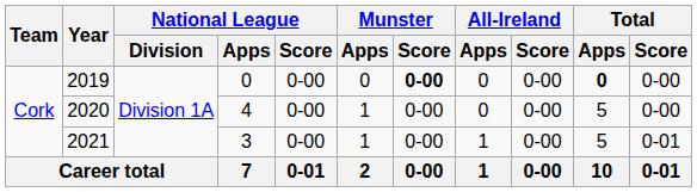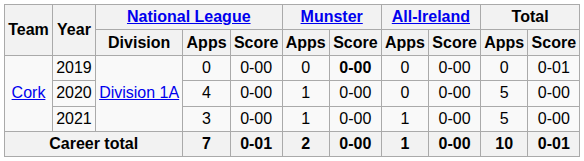 <table class="wikitable" style="text-align:center">
 <tr>
 <th rowspan="2">Team</th>
 <th rowspan="2">Year</th>
 <th colspan="3"><a href='#'>National League</a></th>
 <th colspan="2"><a href='#'>Munster</a></th>
 <th colspan="2"><a href='#'>All-Ireland</a></th>
 <th colspan="2">Total</th>
 </tr>
 <tr>
 <th>Division</th>
 <th>Apps</th>
 <th>Score</th>
 <th>Apps</th>
 <th>Score</th>
 <th>Apps</th>
 <th>Score</th>
 <th>Apps</th>
 <th>Score</th>
 </tr>
 <tr>
 <td rowspan="3"><a href='#'>Cork</a></td>
 <td>2019</td>
 <td rowspan="3"><a href='#'>Division 1A</a></td>
 <td>0</td>
 <td>0-00</td>
 <td>0</td>
 <td><strong>0-00</strong></td>
 <td>0</td>
 <td>0-00</td>
-<td><strong>0</strong></td>
-<td>0-00</td>
+<td>0</td>
+<td>0-01</td>
 </tr>
 <tr>
 <td>2020</td>
 <td>4</td>
 <td>0-00</td>
 <td>1</td>
 <td>0-00</td>
 <td>0</td>
 <td>0-00</td>
 <td>5</td>
 <td>0-00</td>
 </tr>
 <tr>
 <td>2021</td>
 <td>3</td>
 <td>0-00</td>
 <td>1</td>
 <td>0-00</td>
 <td>1</td>
 <td>0-00</td>
 <td>5</td>
-<td>0-01</td>
+<td>0-00</td>
 </tr>
 <tr>
 <th colspan="3">Career total</th>
 <th>7</th>
 <th>0-01</th>
 <th>2</th>
 <th>0-00</th>
 <th>1</th>
 <th>0-00</th>
 <th>10</th>
 <th>0-01</th>
 </tr>
 </table>
